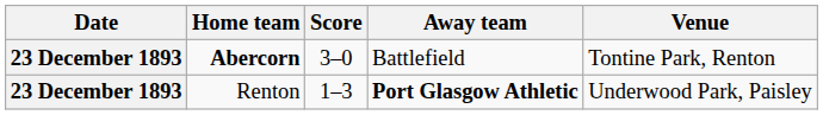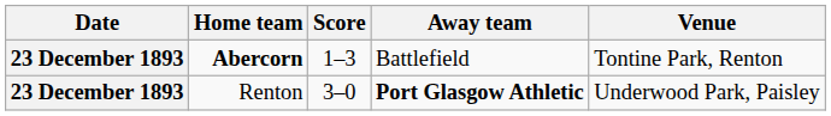 <table class="wikitable football-result-list" style="max-width: 80em; text-align: center">
 <tr>
 <th scope="col">Date</th>
 <th scope="col">Home team</th>
 <th scope="col">Score</th>
 <th scope="col">Away team</th>
 <th scope="col">Venue</th>
 </tr>
 <tr>
 <th scope="row">23 December 1893</th>
 <td align=right><strong>Abercorn</strong></td>
-<td>3–0</td>
+<td>1–3</td>
 <td align=left>Battlefield</td>
 <td align=left>Tontine Park, Renton</td>
 </tr>
 <tr>
 <th scope="row">23 December 1893</th>
 <td align=right>Renton</td>
-<td>1–3</td>
+<td>3–0</td>
 <td align=left><strong>Port Glasgow Athletic</strong></td>
 <td align=left>Underwood Park, Paisley</td>
 </tr>
 </table>
